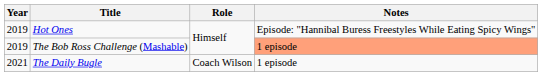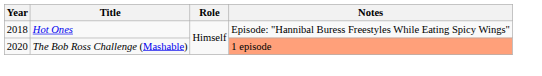 <table class="wikitable sortable">
 <tr>
 <th>Year</th>
 <th>Title</th>
 <th>Role</th>
 <th>Notes</th>
 </tr>
 <tr>
-<td>2019</td>
+<td>2018</td>
 <td><em><a href='#'>Hot Ones</a></em></td>
 <td rowspan="2">Himself</td>
 <td>Episode: "Hannibal Buress Freestyles While Eating Spicy Wings"</td>
 </tr>
 <tr>
-<td>2019</td>
+<td>2020</td>
 <td><em>The Bob Ross Challenge</em> (<a href='#'>Mashable</a>)</td>
 <td style="background: lightsalmon;">1 episode</td>
 </tr>
-<tr>
-<td>2021</td>
-<td><em><a href='#'>The Daily Bugle</a></em></td>
-<td>Coach Wilson</td>
-<td>1 episode</td>
-</tr>
 </table>
